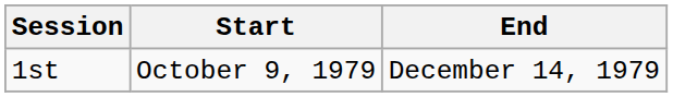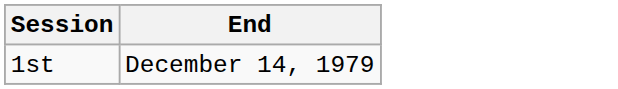 <table class="wikitable">
 <tr>
 <th>Session</th>
-<th>Start</th>
 <th>End</th>
 </tr>
 <tr>
 <td>1st</td>
-<td>October 9, 1979</td>
 <td>December 14, 1979</td>
 </tr>
 </table>
